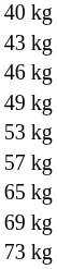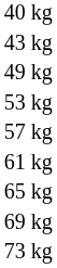 <table>
 <tr>
 <td>40 kg</td>
 <td></td>
 <td></td>
 <td></td>
 </tr>
 <tr>
 <td>43 kg</td>
-<td></td>
-<td></td>
-<td></td>
-</tr>
-<tr>
-<td>46 kg</td>
 <td></td>
 <td></td>
 <td></td>
 </tr>
 <tr>
 <td rowspan=2>49 kg</td>
 <td rowspan=2></td>
 <td rowspan=2></td>
 <td></td>
 </tr>
 <tr>
 <td></td>
 </tr>
 <tr>
 <td rowspan=2>53 kg</td>
 <td rowspan=2></td>
 <td rowspan=2></td>
 <td></td>
 </tr>
 <tr>
 <td></td>
 </tr>
 <tr>
 <td rowspan=2>57 kg</td>
 <td rowspan=2></td>
 <td rowspan=2></td>
 <td></td>
 </tr>
 <tr>
 <td></td>
 </tr>
 <tr>
+<td>61 kg</td>
+<td></td>
+<td></td>
+<td></td>
+</tr>
+<tr>
 <td>65 kg</td>
 <td></td>
 <td></td>
 <td></td>
 </tr>
 <tr>
 <td>69 kg</td>
 <td></td>
 <td></td>
 <td></td>
 </tr>
 <tr>
 <td>73 kg</td>
 <td></td>
 <td></td>
 <td></td>
 </tr>
 </table>
